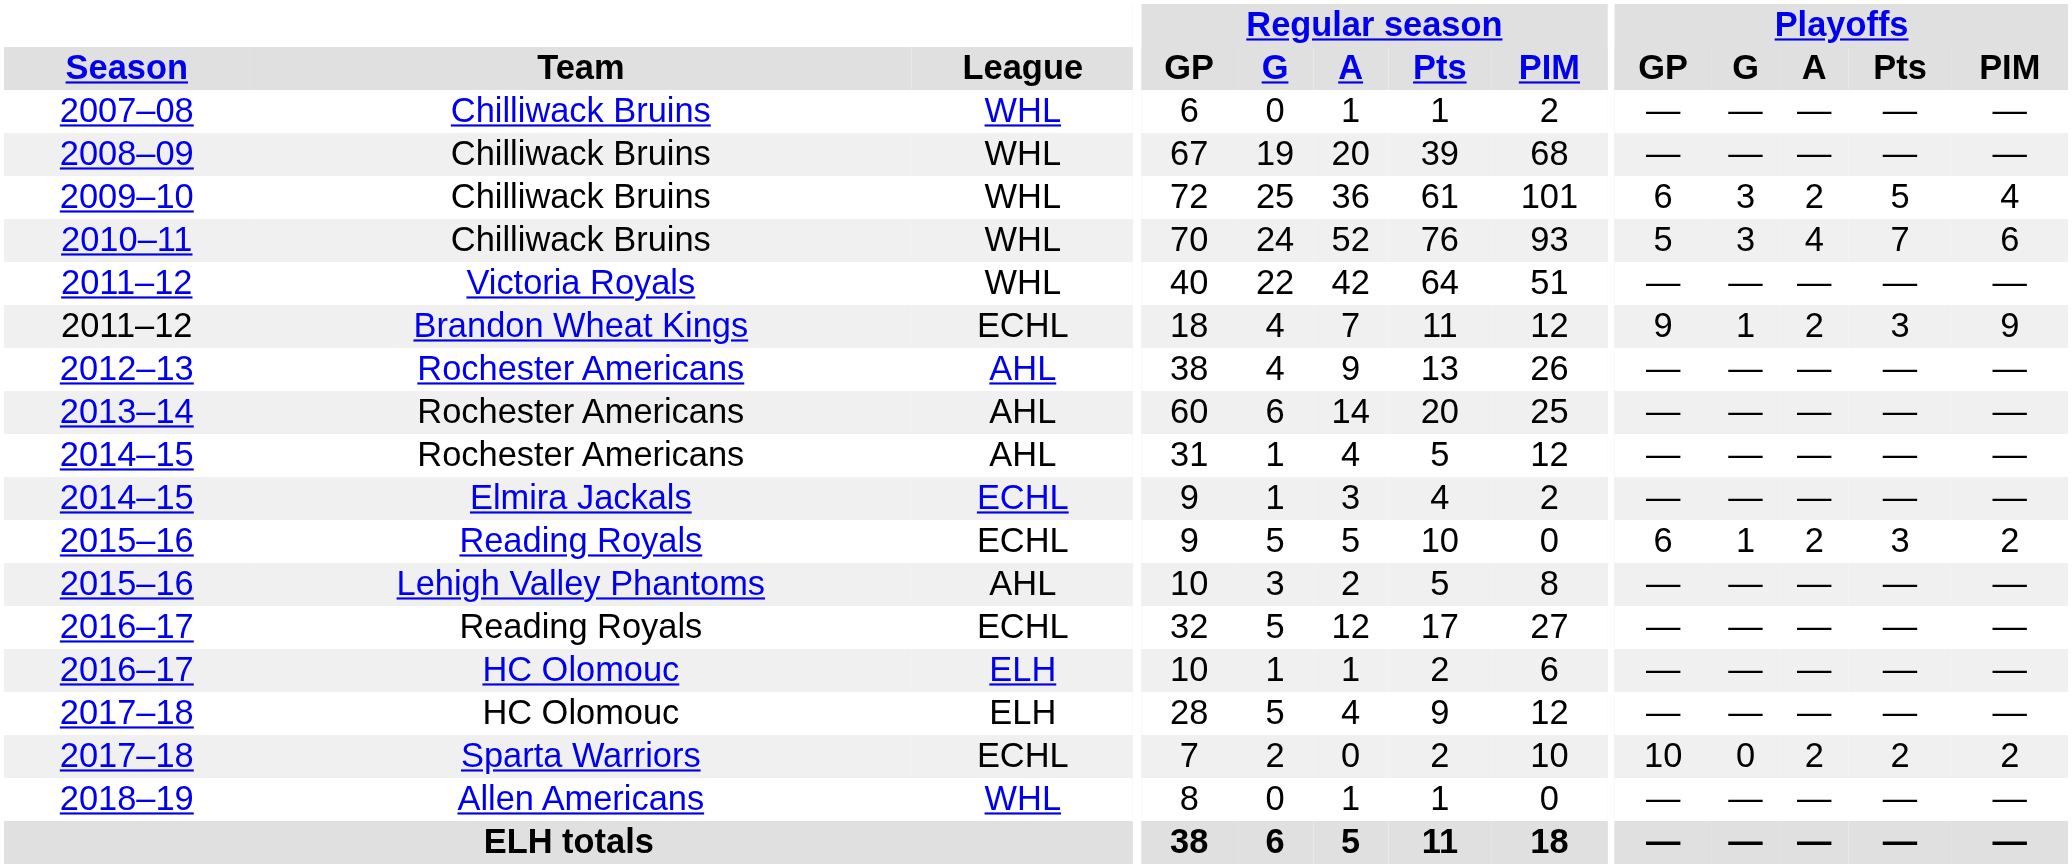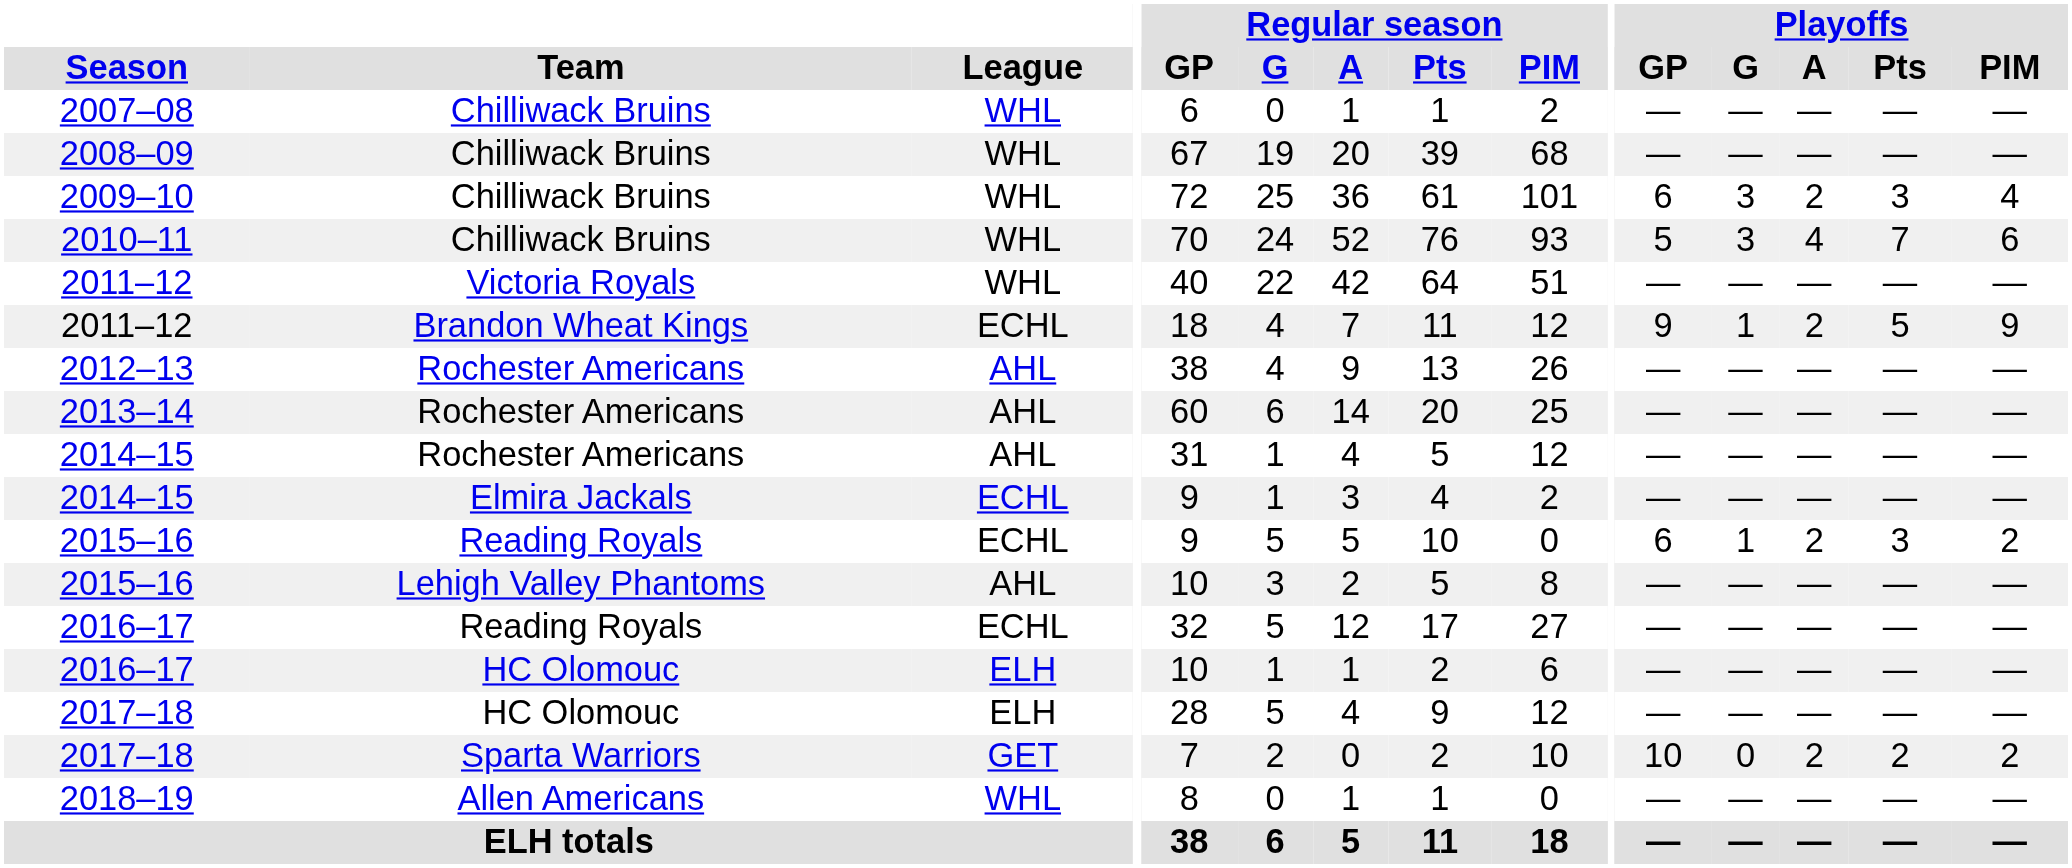 <table border="0" cellpadding="1" cellspacing="0" style="text-align:center; width:60em">
 <tr bgcolor="#e0e0e0">
 <th colspan="3" bgcolor="#ffffff"></th>
 <th rowspan="96" bgcolor="#ffffff"></th>
 <th colspan="5"><a href='#'>Regular season</a></th>
 <th rowspan="96" bgcolor="#ffffff"></th>
 <th colspan="5"><a href='#'>Playoffs</a></th>
 </tr>
 <tr bgcolor="#e0e0e0">
 <th><a href='#'>Season</a></th>
 <th>Team</th>
 <th>League</th>
 <th>GP</th>
 <th><a href='#'>G</a></th>
 <th><a href='#'>A</a></th>
 <th><a href='#'>Pts</a></th>
 <th><a href='#'>PIM</a></th>
 <th>GP</th>
 <th>G</th>
 <th>A</th>
 <th>Pts</th>
 <th>PIM</th>
 </tr>
 <tr>
 <td><a href='#'>2007–08</a></td>
 <td><a href='#'>Chilliwack Bruins</a></td>
 <td><a href='#'>WHL</a></td>
 <td>6</td>
 <td>0</td>
 <td>1</td>
 <td>1</td>
 <td>2</td>
 <td>—</td>
 <td>—</td>
 <td>—</td>
 <td>—</td>
 <td>—</td>
 </tr>
 <tr bgcolor="#f0f0f0">
 <td><a href='#'>2008–09</a></td>
 <td>Chilliwack Bruins</td>
 <td>WHL</td>
 <td>67</td>
 <td>19</td>
 <td>20</td>
 <td>39</td>
 <td>68</td>
 <td>—</td>
 <td>—</td>
 <td>—</td>
 <td>—</td>
 <td>—</td>
 </tr>
 <tr>
 <td><a href='#'>2009–10</a></td>
 <td>Chilliwack Bruins</td>
 <td>WHL</td>
 <td>72</td>
 <td>25</td>
 <td>36</td>
 <td>61</td>
 <td>101</td>
 <td>6</td>
 <td>3</td>
 <td>2</td>
-<td>5</td>
+<td>3</td>
 <td>4</td>
 </tr>
 <tr bgcolor="#f0f0f0">
 <td><a href='#'>2010–11</a></td>
 <td>Chilliwack Bruins</td>
 <td>WHL</td>
 <td>70</td>
 <td>24</td>
 <td>52</td>
 <td>76</td>
 <td>93</td>
 <td>5</td>
 <td>3</td>
 <td>4</td>
 <td>7</td>
 <td>6</td>
 </tr>
 <tr>
 <td><a href='#'>2011–12</a></td>
 <td><a href='#'>Victoria Royals</a></td>
 <td>WHL</td>
 <td>40</td>
 <td>22</td>
 <td>42</td>
 <td>64</td>
 <td>51</td>
 <td>—</td>
 <td>—</td>
 <td>—</td>
 <td>—</td>
 <td>—</td>
 </tr>
 <tr bgcolor="#f0f0f0">
 <td>2011–12</td>
 <td><a href='#'>Brandon Wheat Kings</a></td>
 <td>ECHL</td>
 <td>18</td>
 <td>4</td>
 <td>7</td>
 <td>11</td>
 <td>12</td>
 <td>9</td>
 <td>1</td>
 <td>2</td>
-<td>3</td>
+<td>5</td>
 <td>9</td>
 </tr>
 <tr>
 <td><a href='#'>2012–13</a></td>
 <td><a href='#'>Rochester Americans</a></td>
 <td><a href='#'>AHL</a></td>
 <td>38</td>
 <td>4</td>
 <td>9</td>
 <td>13</td>
 <td>26</td>
 <td>—</td>
 <td>—</td>
 <td>—</td>
 <td>—</td>
 <td>—</td>
 </tr>
 <tr bgcolor="#f0f0f0">
 <td><a href='#'>2013–14</a></td>
 <td>Rochester Americans</td>
 <td>AHL</td>
 <td>60</td>
 <td>6</td>
 <td>14</td>
 <td>20</td>
 <td>25</td>
 <td>—</td>
 <td>—</td>
 <td>—</td>
 <td>—</td>
 <td>—</td>
 </tr>
 <tr>
 <td><a href='#'>2014–15</a></td>
 <td>Rochester Americans</td>
 <td>AHL</td>
 <td>31</td>
 <td>1</td>
 <td>4</td>
 <td>5</td>
 <td>12</td>
 <td>—</td>
 <td>—</td>
 <td>—</td>
 <td>—</td>
 <td>—</td>
 </tr>
 <tr bgcolor="#f0f0f0">
 <td><a href='#'>2014–15</a></td>
 <td><a href='#'>Elmira Jackals</a></td>
 <td><a href='#'>ECHL</a></td>
 <td>9</td>
 <td>1</td>
 <td>3</td>
 <td>4</td>
 <td>2</td>
 <td>—</td>
 <td>—</td>
 <td>—</td>
 <td>—</td>
 <td>—</td>
 </tr>
 <tr>
 <td><a href='#'>2015–16</a></td>
 <td><a href='#'>Reading Royals</a></td>
 <td>ECHL</td>
 <td>9</td>
 <td>5</td>
 <td>5</td>
 <td>10</td>
 <td>0</td>
 <td>6</td>
 <td>1</td>
 <td>2</td>
 <td>3</td>
 <td>2</td>
 </tr>
 <tr bgcolor="#f0f0f0">
 <td><a href='#'>2015–16</a></td>
 <td><a href='#'>Lehigh Valley Phantoms</a></td>
 <td>AHL</td>
 <td>10</td>
 <td>3</td>
 <td>2</td>
 <td>5</td>
 <td>8</td>
 <td>—</td>
 <td>—</td>
 <td>—</td>
 <td>—</td>
 <td>—</td>
 </tr>
 <tr>
 <td><a href='#'>2016–17</a></td>
 <td>Reading Royals</td>
 <td>ECHL</td>
 <td>32</td>
 <td>5</td>
 <td>12</td>
 <td>17</td>
 <td>27</td>
 <td>—</td>
 <td>—</td>
 <td>—</td>
 <td>—</td>
 <td>—</td>
 </tr>
 <tr bgcolor="#f0f0f0">
 <td><a href='#'>2016–17</a></td>
 <td><a href='#'>HC Olomouc</a></td>
 <td><a href='#'>ELH</a></td>
 <td>10</td>
 <td>1</td>
 <td>1</td>
 <td>2</td>
 <td>6</td>
 <td>—</td>
 <td>—</td>
 <td>—</td>
 <td>—</td>
 <td>—</td>
 </tr>
 <tr>
 <td><a href='#'>2017–18</a></td>
 <td>HC Olomouc</td>
 <td>ELH</td>
 <td>28</td>
 <td>5</td>
 <td>4</td>
 <td>9</td>
 <td>12</td>
 <td>—</td>
 <td>—</td>
 <td>—</td>
 <td>—</td>
 <td>—</td>
 </tr>
 <tr bgcolor="#f0f0f0">
 <td><a href='#'>2017–18</a></td>
 <td><a href='#'>Sparta Warriors</a></td>
-<td>ECHL</td>
+<td><a href='#'>GET</a></td>
 <td>7</td>
 <td>2</td>
 <td>0</td>
 <td>2</td>
 <td>10</td>
 <td>10</td>
 <td>0</td>
 <td>2</td>
 <td>2</td>
 <td>2</td>
 </tr>
 <tr>
 <td><a href='#'>2018–19</a></td>
 <td><a href='#'>Allen Americans</a></td>
 <td><a href='#'>WHL</a></td>
 <td>8</td>
 <td>0</td>
 <td>1</td>
 <td>1</td>
 <td>0</td>
 <td>—</td>
 <td>—</td>
 <td>—</td>
 <td>—</td>
 <td>—</td>
 </tr>
 <tr bgcolor="#e0e0e0">
 <th colspan="3">ELH totals</th>
 <th>38</th>
 <th>6</th>
 <th>5</th>
 <th>11</th>
 <th>18</th>
 <th>—</th>
 <th>—</th>
 <th>—</th>
 <th>—</th>
 <th>—</th>
 </tr>
 </table>
